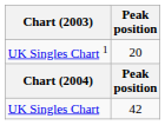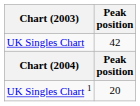 <table class="wikitable">
 <tr>
 <th>Chart (2003)</th>
 <th>Peak<br>position</th>
 </tr>
 <tr>
-<td align="left"><a href='#'>UK Singles Chart</a> <sup>1</sup></td>
-<td align="center">20</td>
+<td align="left"><a href='#'>UK Singles Chart</a></td>
+<td align="center">42</td>
 </tr>
 <tr>
 <th>Chart (2004)</th>
 <th>Peak<br>position</th>
 </tr>
 <tr>
-<td align="left"><a href='#'>UK Singles Chart</a></td>
-<td align="center">42</td>
+<td align="left"><a href='#'>UK Singles Chart</a> <sup>1</sup></td>
+<td align="center">20</td>
 </tr>
 </table>
